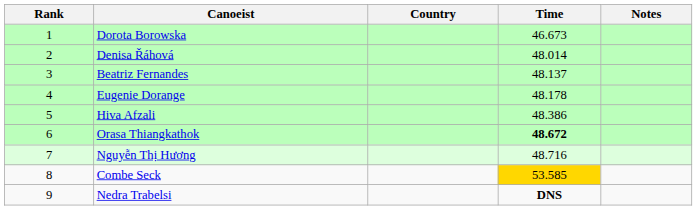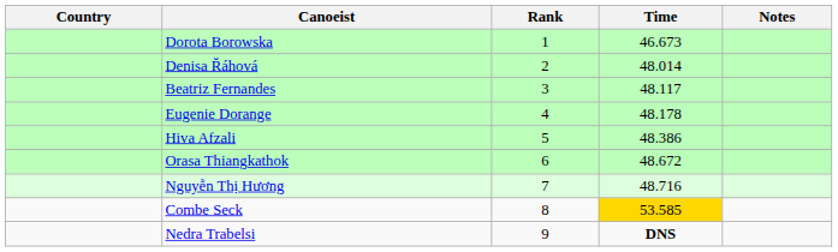 <table class="wikitable" style="text-align:center;width: 55%">
 <tr>
+<th>Country</th>
+<th>Canoeist</th>
 <th>Rank</th>
-<th>Canoeist</th>
-<th>Country</th>
 <th>Time</th>
 <th>Notes</th>
 </tr>
 <tr bgcolor=bbffbb>
+<td align="left"></td>
+<td align="left"><a href='#'>Dorota Borowska</a></td>
 <td>1</td>
-<td align="left"><a href='#'>Dorota Borowska</a></td>
-<td align="left"></td>
 <td>46.673</td>
 <td></td>
 </tr>
 <tr bgcolor=bbffbb>
+<td align="left"></td>
+<td align="left"><a href='#'>Denisa Řáhová</a></td>
 <td>2</td>
-<td align="left"><a href='#'>Denisa Řáhová</a></td>
-<td align="left"></td>
 <td>48.014</td>
 <td></td>
 </tr>
 <tr bgcolor=bbffbb>
+<td align="left"></td>
+<td align="left"><a href='#'>Beatriz Fernandes</a></td>
 <td>3</td>
-<td align="left"><a href='#'>Beatriz Fernandes</a></td>
-<td align="left"></td>
-<td>48.137</td>
+<td>48.117</td>
 <td></td>
 </tr>
 <tr bgcolor=bbffbb>
+<td align="left"></td>
+<td align="left"><a href='#'>Eugenie Dorange</a></td>
 <td>4</td>
-<td align="left"><a href='#'>Eugenie Dorange</a></td>
-<td align="left"></td>
 <td>48.178</td>
 <td></td>
 </tr>
 <tr bgcolor=bbffbb>
+<td align="left"></td>
+<td align="left"><a href='#'>Hiva Afzali</a></td>
 <td>5</td>
-<td align="left"><a href='#'>Hiva Afzali</a></td>
-<td align="left"></td>
 <td>48.386</td>
 <td></td>
 </tr>
 <tr bgcolor=bbffbb>
+<td align="left"></td>
+<td align="left"><a href='#'>Orasa Thiangkathok</a></td>
 <td>6</td>
-<td align="left"><a href='#'>Orasa Thiangkathok</a></td>
-<td align="left"></td>
-<td><strong>48.672</strong></td>
+<td>48.672</td>
 <td></td>
 </tr>
 <tr bgcolor=ddffdd>
+<td align="left"></td>
+<td align="left"><a href='#'>Nguyễn Thị Hương</a></td>
 <td>7</td>
-<td align="left"><a href='#'>Nguyễn Thị Hương</a></td>
-<td align="left"></td>
 <td>48.716</td>
 <td></td>
 </tr>
 <tr>
+<td align="left"></td>
+<td align="left"><a href='#'>Combe Seck</a></td>
 <td>8</td>
-<td align="left"><a href='#'>Combe Seck</a></td>
-<td align="left"></td>
 <td style="background: gold;">53.585</td>
 <td></td>
 </tr>
 <tr>
+<td align="left"></td>
+<td align="left"><a href='#'>Nedra Trabelsi</a></td>
 <td>9</td>
-<td align="left"><a href='#'>Nedra Trabelsi</a></td>
-<td align="left"></td>
 <td><strong>DNS</strong></td>
 <td></td>
 </tr>
 </table>
